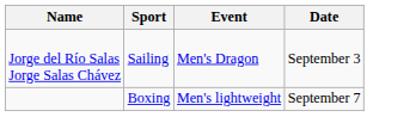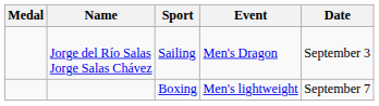 <table class="wikitable sortable" style="font-size:90%">
 <tr>
+<th>Medal</th>
 <th>Name</th>
 <th>Sport</th>
 <th>Event</th>
 <th>Date</th>
 </tr>
 <tr>
+<td></td>
 <td><br><a href='#'>Jorge del Río Salas</a><br><a href='#'>Jorge Salas Chávez</a></td>
 <td><a href='#'>Sailing</a></td>
 <td><a href='#'>Men's Dragon</a></td>
 <td>September 3</td>
 </tr>
 <tr>
 <td></td>
+<td></td>
 <td><a href='#'>Boxing</a></td>
 <td><a href='#'>Men's lightweight</a></td>
 <td>September 7</td>
 </tr>
 </table>
